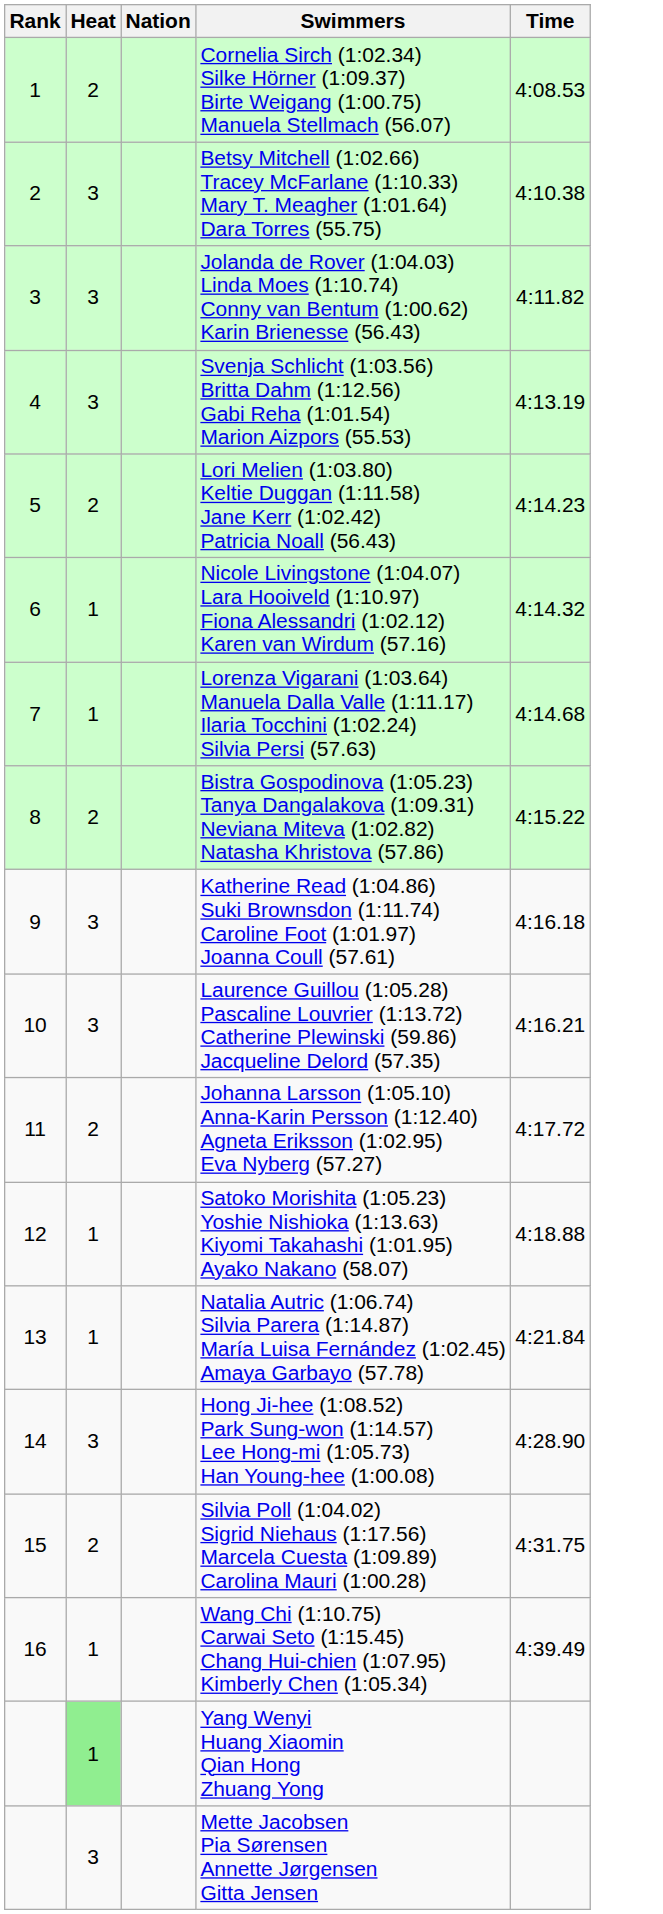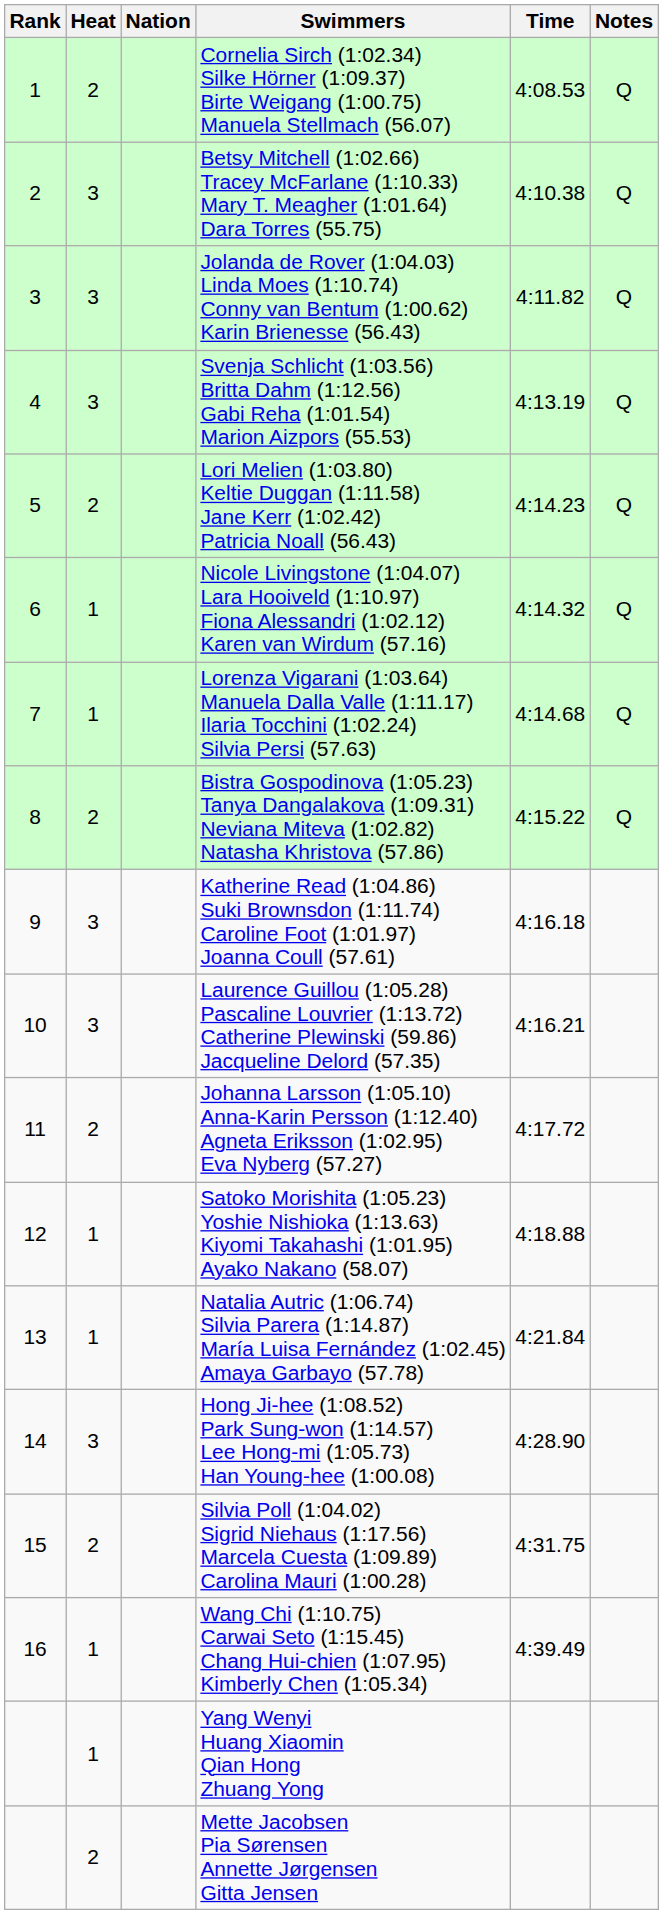 <table class="wikitable sortable" style="text-align:center">
 <tr>
 <th>Rank</th>
 <th>Heat</th>
 <th>Nation</th>
 <th>Swimmers</th>
 <th>Time</th>
+<th>Notes</th>
 </tr>
 <tr bgcolor=#cfc>
 <td>1</td>
 <td>2</td>
 <td align=left></td>
 <td align=left><a href='#'>Cornelia Sirch</a> (1:02.34)<br><a href='#'>Silke Hörner</a> (1:09.37)<br><a href='#'>Birte Weigang</a> (1:00.75)<br><a href='#'>Manuela Stellmach</a> (56.07)</td>
 <td>4:08.53</td>
+<td>Q</td>
 </tr>
 <tr bgcolor=#cfc>
 <td>2</td>
 <td>3</td>
 <td align=left></td>
 <td align=left><a href='#'>Betsy Mitchell</a> (1:02.66)<br><a href='#'>Tracey McFarlane</a> (1:10.33)<br><a href='#'>Mary T. Meagher</a> (1:01.64)<br><a href='#'>Dara Torres</a> (55.75)</td>
 <td>4:10.38</td>
+<td>Q</td>
 </tr>
 <tr bgcolor=#cfc>
 <td>3</td>
 <td>3</td>
 <td align=left></td>
 <td align=left><a href='#'>Jolanda de Rover</a> (1:04.03)<br><a href='#'>Linda Moes</a> (1:10.74)<br><a href='#'>Conny van Bentum</a> (1:00.62)<br><a href='#'>Karin Brienesse</a> (56.43)</td>
 <td>4:11.82</td>
+<td>Q</td>
 </tr>
 <tr bgcolor=#cfc>
 <td>4</td>
 <td>3</td>
 <td align=left></td>
 <td align=left><a href='#'>Svenja Schlicht</a> (1:03.56)<br><a href='#'>Britta Dahm</a> (1:12.56)<br><a href='#'>Gabi Reha</a> (1:01.54)<br><a href='#'>Marion Aizpors</a> (55.53)</td>
 <td>4:13.19</td>
+<td>Q</td>
 </tr>
 <tr bgcolor=#cfc>
 <td>5</td>
 <td>2</td>
 <td align=left></td>
 <td align=left><a href='#'>Lori Melien</a> (1:03.80)<br><a href='#'>Keltie Duggan</a> (1:11.58)<br><a href='#'>Jane Kerr</a> (1:02.42)<br><a href='#'>Patricia Noall</a> (56.43)</td>
 <td>4:14.23</td>
+<td>Q</td>
 </tr>
 <tr bgcolor=#cfc>
 <td>6</td>
 <td>1</td>
 <td align=left></td>
 <td align=left><a href='#'>Nicole Livingstone</a> (1:04.07)<br><a href='#'>Lara Hooiveld</a> (1:10.97)<br><a href='#'>Fiona Alessandri</a> (1:02.12)<br><a href='#'>Karen van Wirdum</a> (57.16)</td>
 <td>4:14.32</td>
+<td>Q</td>
 </tr>
 <tr bgcolor=#cfc>
 <td>7</td>
 <td>1</td>
 <td align=left></td>
 <td align=left><a href='#'>Lorenza Vigarani</a> (1:03.64)<br><a href='#'>Manuela Dalla Valle</a> (1:11.17)<br><a href='#'>Ilaria Tocchini</a> (1:02.24)<br><a href='#'>Silvia Persi</a> (57.63)</td>
 <td>4:14.68</td>
+<td>Q</td>
 </tr>
 <tr bgcolor=#cfc>
 <td>8</td>
 <td>2</td>
 <td align=left></td>
 <td align=left><a href='#'>Bistra Gospodinova</a> (1:05.23)<br><a href='#'>Tanya Dangalakova</a> (1:09.31)<br><a href='#'>Neviana Miteva</a> (1:02.82)<br><a href='#'>Natasha Khristova</a> (57.86)</td>
 <td>4:15.22</td>
+<td>Q</td>
 </tr>
 <tr>
 <td>9</td>
 <td>3</td>
 <td align=left></td>
 <td align=left><a href='#'>Katherine Read</a> (1:04.86)<br><a href='#'>Suki Brownsdon</a> (1:11.74)<br><a href='#'>Caroline Foot</a> (1:01.97)<br><a href='#'>Joanna Coull</a> (57.61)</td>
 <td>4:16.18</td>
+<td></td>
 </tr>
 <tr>
 <td>10</td>
 <td>3</td>
 <td align=left></td>
 <td align=left><a href='#'>Laurence Guillou</a> (1:05.28)<br><a href='#'>Pascaline Louvrier</a> (1:13.72)<br><a href='#'>Catherine Plewinski</a> (59.86)<br><a href='#'>Jacqueline Delord</a> (57.35)</td>
 <td>4:16.21</td>
+<td></td>
 </tr>
 <tr>
 <td>11</td>
 <td>2</td>
 <td align=left></td>
 <td align=left><a href='#'>Johanna Larsson</a> (1:05.10)<br><a href='#'>Anna-Karin Persson</a> (1:12.40)<br><a href='#'>Agneta Eriksson</a> (1:02.95)<br><a href='#'>Eva Nyberg</a> (57.27)</td>
 <td>4:17.72</td>
+<td></td>
 </tr>
 <tr>
 <td>12</td>
 <td>1</td>
 <td align=left></td>
 <td align=left><a href='#'>Satoko Morishita</a> (1:05.23)<br><a href='#'>Yoshie Nishioka</a> (1:13.63)<br><a href='#'>Kiyomi Takahashi</a> (1:01.95)<br><a href='#'>Ayako Nakano</a> (58.07)</td>
 <td>4:18.88</td>
+<td></td>
 </tr>
 <tr>
 <td>13</td>
 <td>1</td>
 <td align=left></td>
 <td align=left><a href='#'>Natalia Autric</a> (1:06.74)<br><a href='#'>Silvia Parera</a> (1:14.87)<br><a href='#'>María Luisa Fernández</a> (1:02.45)<br><a href='#'>Amaya Garbayo</a> (57.78)</td>
 <td>4:21.84</td>
+<td></td>
 </tr>
 <tr>
 <td>14</td>
 <td>3</td>
 <td align=left></td>
 <td align=left><a href='#'>Hong Ji-hee</a> (1:08.52)<br><a href='#'>Park Sung-won</a> (1:14.57)<br><a href='#'>Lee Hong-mi</a> (1:05.73)<br><a href='#'>Han Young-hee</a> (1:00.08)</td>
 <td>4:28.90</td>
+<td></td>
 </tr>
 <tr>
 <td>15</td>
 <td>2</td>
 <td align=left></td>
 <td align=left><a href='#'>Silvia Poll</a> (1:04.02)<br><a href='#'>Sigrid Niehaus</a> (1:17.56)<br><a href='#'>Marcela Cuesta</a> (1:09.89)<br><a href='#'>Carolina Mauri</a> (1:00.28)</td>
 <td>4:31.75</td>
+<td></td>
 </tr>
 <tr>
 <td>16</td>
 <td>1</td>
 <td align=left></td>
 <td align=left><a href='#'>Wang Chi</a> (1:10.75)<br><a href='#'>Carwai Seto</a> (1:15.45)<br><a href='#'>Chang Hui-chien</a> (1:07.95)<br><a href='#'>Kimberly Chen</a> (1:05.34)</td>
 <td>4:39.49</td>
-</tr>
-<tr>
-<td></td>
-<td style="background: lightgreen;">1</td>
-<td align=left></td>
-<td align=left><a href='#'>Yang Wenyi</a><br><a href='#'>Huang Xiaomin</a><br><a href='#'>Qian Hong</a><br><a href='#'>Zhuang Yong</a></td>
 <td></td>
 </tr>
 <tr>
 <td></td>
-<td>3</td>
+<td>1</td>
+<td align=left></td>
+<td align=left><a href='#'>Yang Wenyi</a><br><a href='#'>Huang Xiaomin</a><br><a href='#'>Qian Hong</a><br><a href='#'>Zhuang Yong</a></td>
+<td></td>
+<td></td>
+</tr>
+<tr>
+<td></td>
+<td>2</td>
 <td align=left></td>
 <td align=left><a href='#'>Mette Jacobsen</a><br><a href='#'>Pia Sørensen</a><br><a href='#'>Annette Jørgensen</a><br><a href='#'>Gitta Jensen</a></td>
 <td></td>
+<td></td>
 </tr>
 </table>
